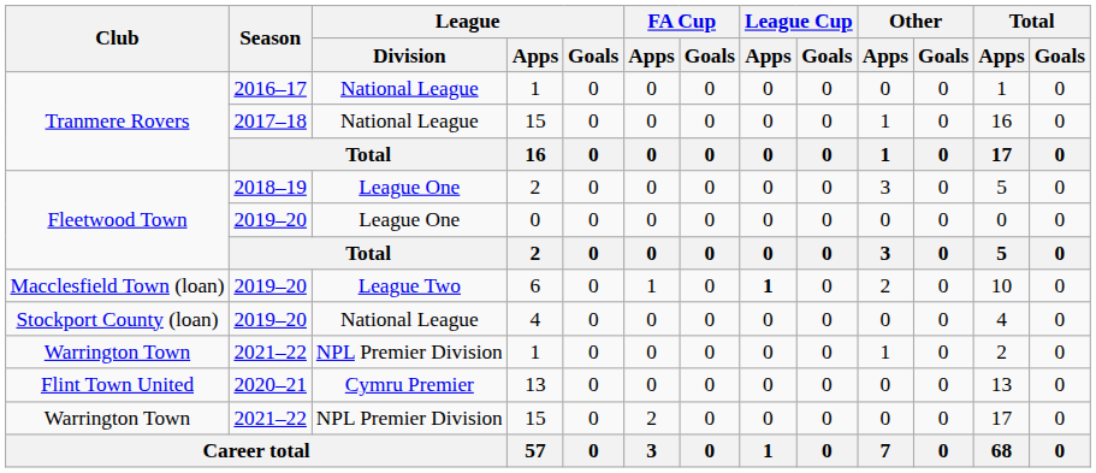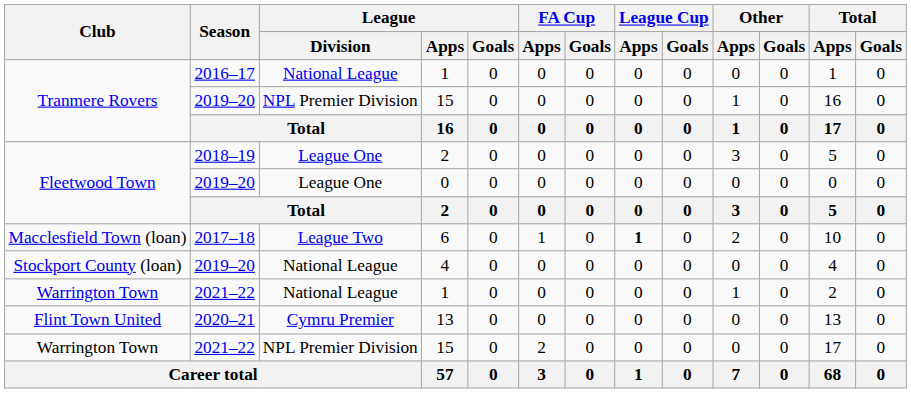 <table class=wikitable style="text-align: center">
 <tr>
 <th rowspan=2>Club</th>
 <th rowspan=2>Season</th>
 <th colspan=3>League</th>
 <th colspan=2><a href='#'>FA Cup</a></th>
 <th colspan=2><a href='#'>League Cup</a></th>
 <th colspan=2>Other</th>
 <th colspan=2>Total</th>
 </tr>
 <tr>
 <th>Division</th>
 <th>Apps</th>
 <th>Goals</th>
 <th>Apps</th>
 <th>Goals</th>
 <th>Apps</th>
 <th>Goals</th>
 <th>Apps</th>
 <th>Goals</th>
 <th>Apps</th>
 <th>Goals</th>
 </tr>
 <tr>
 <td rowspan=3><a href='#'>Tranmere Rovers</a></td>
 <td><a href='#'>2016–17</a></td>
 <td><a href='#'>National League</a></td>
 <td>1</td>
 <td>0</td>
 <td>0</td>
 <td>0</td>
 <td>0</td>
 <td>0</td>
 <td>0</td>
 <td>0</td>
 <td>1</td>
 <td>0</td>
 </tr>
 <tr>
-<td><a href='#'>2017–18</a></td>
-<td>National League</td>
+<td><a href='#'>2019–20</a></td>
+<td><a href='#'>NPL</a> Premier Division</td>
 <td>15</td>
 <td>0</td>
 <td>0</td>
 <td>0</td>
 <td>0</td>
 <td>0</td>
 <td>1</td>
 <td>0</td>
 <td>16</td>
 <td>0</td>
 </tr>
 <tr>
 <th colspan=2>Total</th>
 <th>16</th>
 <th>0</th>
 <th>0</th>
 <th>0</th>
 <th>0</th>
 <th>0</th>
 <th>1</th>
 <th>0</th>
 <th>17</th>
 <th>0</th>
 </tr>
 <tr>
 <td rowspan=3><a href='#'>Fleetwood Town</a></td>
 <td><a href='#'>2018–19</a></td>
 <td><a href='#'>League One</a></td>
 <td>2</td>
 <td>0</td>
 <td>0</td>
 <td>0</td>
 <td>0</td>
 <td>0</td>
 <td>3</td>
 <td>0</td>
 <td>5</td>
 <td>0</td>
 </tr>
 <tr>
 <td><a href='#'>2019–20</a></td>
 <td>League One</td>
 <td>0</td>
 <td>0</td>
 <td>0</td>
 <td>0</td>
 <td>0</td>
 <td>0</td>
 <td>0</td>
 <td>0</td>
 <td>0</td>
 <td>0</td>
 </tr>
 <tr>
 <th colspan=2>Total</th>
 <th>2</th>
 <th>0</th>
 <th>0</th>
 <th>0</th>
 <th>0</th>
 <th>0</th>
 <th>3</th>
 <th>0</th>
 <th>5</th>
 <th>0</th>
 </tr>
 <tr>
 <td><a href='#'>Macclesfield Town</a>  (loan)</td>
-<td><a href='#'>2019–20</a></td>
+<td><a href='#'>2017–18</a></td>
 <td><a href='#'>League Two</a></td>
 <td>6</td>
 <td>0</td>
 <td>1</td>
 <td>0</td>
 <td><strong>1</strong></td>
 <td>0</td>
 <td>2</td>
 <td>0</td>
 <td>10</td>
 <td>0</td>
 </tr>
 <tr>
 <td><a href='#'>Stockport County</a> (loan)</td>
 <td><a href='#'>2019–20</a></td>
 <td>National League</td>
 <td>4</td>
 <td>0</td>
 <td>0</td>
 <td>0</td>
 <td>0</td>
 <td>0</td>
 <td>0</td>
 <td>0</td>
 <td>4</td>
 <td>0</td>
 </tr>
 <tr>
 <td><a href='#'>Warrington Town</a></td>
 <td><a href='#'>2021–22</a></td>
-<td><a href='#'>NPL</a> Premier Division</td>
+<td>National League</td>
 <td>1</td>
 <td>0</td>
 <td>0</td>
 <td>0</td>
 <td>0</td>
 <td>0</td>
 <td>1</td>
 <td>0</td>
 <td>2</td>
 <td>0</td>
 </tr>
 <tr>
 <td><a href='#'>Flint Town United</a></td>
 <td><a href='#'>2020–21</a></td>
 <td><a href='#'>Cymru Premier</a></td>
 <td>13</td>
 <td>0</td>
 <td>0</td>
 <td>0</td>
 <td>0</td>
 <td>0</td>
 <td>0</td>
 <td>0</td>
 <td>13</td>
 <td>0</td>
 </tr>
 <tr>
 <td>Warrington Town</td>
 <td><a href='#'>2021–22</a></td>
 <td>NPL Premier Division</td>
 <td>15</td>
 <td>0</td>
 <td>2</td>
 <td>0</td>
 <td>0</td>
 <td>0</td>
 <td>0</td>
 <td>0</td>
 <td>17</td>
 <td>0</td>
 </tr>
 <tr>
 <th colspan=3>Career total</th>
 <th>57</th>
 <th>0</th>
 <th>3</th>
 <th>0</th>
 <th>1</th>
 <th>0</th>
 <th>7</th>
 <th>0</th>
 <th>68</th>
 <th>0</th>
 </tr>
 </table>
